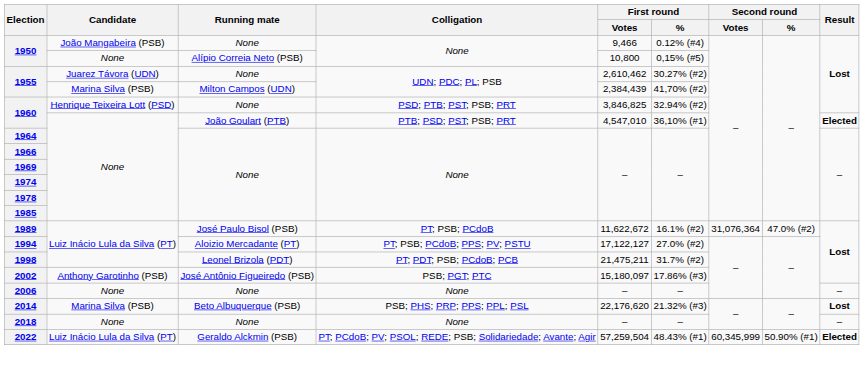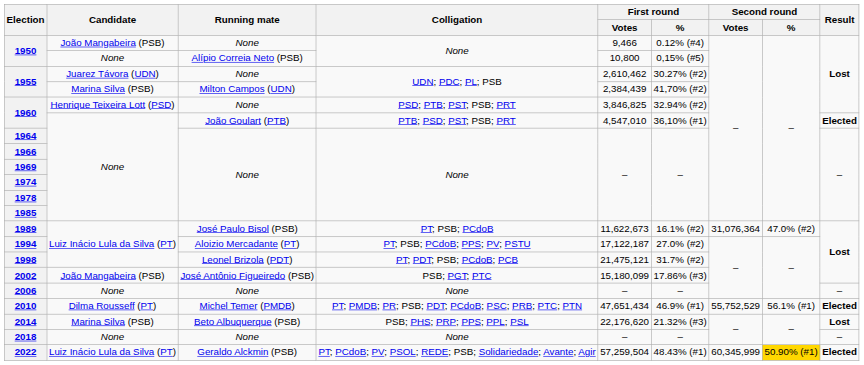 <table class="wikitable" style="text-align:center">
 <tr>
 <th rowspan="2">Election</th>
 <th rowspan="2">Candidate</th>
 <th rowspan="2"><strong>Running mate</strong></th>
 <th rowspan="2">Colligation</th>
 <th colspan="2">First round</th>
 <th colspan="2">Second round</th>
 <th rowspan="2"><strong>Result</strong></th>
 </tr>
 <tr>
 <th><strong>Votes</strong></th>
 <th><strong>%</strong></th>
 <th><strong>Votes</strong></th>
 <th><strong>%</strong></th>
 </tr>
 <tr>
 <th rowspan="2"><a href='#'>1950</a></th>
 <td><a href='#'>João Mangabeira</a> (PSB)</td>
 <td><em>None</em></td>
 <td rowspan="2"><em>None</em></td>
 <td>9,466</td>
 <td>0.12% (#4)</td>
 <td rowspan="12">–</td>
 <td rowspan="12">–</td>
 <td rowspan="5"><strong>Lost</strong> </td>
 </tr>
 <tr>
 <td><em>None</em></td>
 <td><a href='#'>Alípio Correia Neto</a> (PSB)</td>
 <td>10,800</td>
 <td>0,15% (#5)</td>
 </tr>
 <tr>
 <th rowspan="2"><a href='#'>1955</a></th>
 <td><a href='#'>Juarez Távora</a> (<a href='#'>UDN</a>)</td>
 <td><em>None</em></td>
 <td rowspan="2"><a href='#'>UDN</a>; <a href='#'>PDC</a>; <a href='#'>PL</a>; PSB</td>
 <td>2,610,462</td>
 <td>30.27% (#2)</td>
 </tr>
 <tr>
 <td><a href='#'>Marina Silva</a> (PSB)</td>
 <td><a href='#'>Milton Campos</a> (<a href='#'>UDN</a>)</td>
 <td>2,384,439</td>
 <td>41,70% (#2)</td>
 </tr>
 <tr>
 <th rowspan="2"><a href='#'>1960</a></th>
 <td><a href='#'>Henrique Teixeira Lott</a> (<a href='#'>PSD</a>)</td>
 <td><em>None</em></td>
 <td><a href='#'>PSD</a>; <a href='#'>PTB</a>; <a href='#'>PST</a>; PSB; <a href='#'>PRT</a></td>
 <td>3,846,825</td>
 <td>32.94% (#2)</td>
 </tr>
 <tr>
 <td rowspan="7"><em>None</em></td>
 <td><a href='#'>João Goulart</a> (<a href='#'>PTB</a>)</td>
 <td><a href='#'>PTB</a>; <a href='#'>PSD</a>; <a href='#'>PST</a>; PSB; <a href='#'>PRT</a></td>
 <td>4,547,010</td>
 <td>36,10% (#1)</td>
 <td><strong>Elected</strong> </td>
 </tr>
 <tr>
 <th><a href='#'>1964</a></th>
 <td rowspan="6"><em>None</em></td>
 <td rowspan="6"><em>None</em></td>
 <td rowspan="6">–</td>
 <td rowspan="6">–</td>
 <td rowspan="6">–</td>
 </tr>
 <tr>
 <th><a href='#'>1966</a></th>
 </tr>
 <tr>
 <th><a href='#'>1969</a></th>
 </tr>
 <tr>
 <th><a href='#'>1974</a></th>
 </tr>
 <tr>
 <th><a href='#'>1978</a></th>
 </tr>
 <tr>
 <th><a href='#'>1985</a></th>
 </tr>
 <tr>
 <th><a href='#'>1989</a></th>
 <td rowspan="3"><a href='#'>Luiz Inácio Lula da Silva</a> (<a href='#'>PT</a>)</td>
 <td><a href='#'>José Paulo Bisol</a> (PSB)</td>
 <td><a href='#'>PT</a>; PSB; <a href='#'>PCdoB</a></td>
-<td>11,622,672</td>
+<td>11,622,673</td>
 <td>16.1% (#2)</td>
 <td>31,076,364</td>
 <td>47.0% (#2)</td>
 <td rowspan="4"><strong>Lost</strong> </td>
 </tr>
 <tr>
 <th><a href='#'>1994</a></th>
 <td><a href='#'>Aloizio Mercadante</a> (<a href='#'>PT</a>)</td>
 <td><a href='#'>PT</a>; PSB; <a href='#'>PCdoB</a>; <a href='#'>PPS</a>; <a href='#'>PV</a>; <a href='#'>PSTU</a></td>
-<td>17,122,127</td>
+<td>17,122,187</td>
 <td>27.0% (#2)</td>
 <td rowspan="4">–</td>
 <td rowspan="4">–</td>
 </tr>
 <tr>
 <th><a href='#'>1998</a></th>
 <td><a href='#'>Leonel Brizola</a> (<a href='#'>PDT</a>)</td>
 <td><a href='#'>PT</a>; <a href='#'>PDT</a>; PSB; <a href='#'>PCdoB</a>; <a href='#'>PCB</a></td>
-<td>21,475,211</td>
+<td>21,475,121</td>
 <td>31.7% (#2)</td>
 </tr>
 <tr>
 <th><a href='#'>2002</a></th>
-<td><a href='#'>Anthony Garotinho</a> (PSB)</td>
+<td><a href='#'>João Mangabeira</a> (PSB)</td>
 <td><a href='#'>José Antônio Figueiredo</a> (PSB)</td>
 <td>PSB; <a href='#'>PGT</a>; <a href='#'>PTC</a></td>
-<td>15,180,097</td>
+<td>15,180,099</td>
 <td>17.86% (#3)</td>
 </tr>
 <tr>
 <th><a href='#'>2006</a></th>
 <td><em>None</em></td>
 <td><em>None</em></td>
 <td><em>None</em></td>
 <td>–</td>
 <td>–</td>
 <td>–</td>
+</tr>
+<tr>
+<th><a href='#'>2010</a></th>
+<td><a href='#'>Dilma Rousseff</a> (<a href='#'>PT</a>)</td>
+<td><a href='#'>Michel Temer</a> (<a href='#'>PMDB</a>)</td>
+<td><a href='#'>PT</a>; <a href='#'>PMDB</a>; <a href='#'>PR</a>; PSB; <a href='#'>PDT</a>; <a href='#'>PCdoB</a>; <a href='#'>PSC</a>; <a href='#'>PRB</a>; <a href='#'>PTC</a>; <a href='#'>PTN</a></td>
+<td>47,651,434</td>
+<td>46.9% (#1)</td>
+<td>55,752,529</td>
+<td>56.1% (#1)</td>
+<td><strong>Elected</strong> </td>
 </tr>
 <tr>
 <th><a href='#'>2014</a></th>
 <td><a href='#'>Marina Silva</a> (PSB)</td>
 <td><a href='#'>Beto Albuquerque</a> (PSB)</td>
 <td>PSB; <a href='#'>PHS</a>; <a href='#'>PRP</a>; <a href='#'>PPS</a>; <a href='#'>PPL</a>; <a href='#'>PSL</a></td>
 <td>22,176,620</td>
 <td>21.32% (#3)</td>
 <td rowspan="2">–</td>
 <td rowspan="2">–</td>
 <td><strong>Lost</strong> </td>
 </tr>
 <tr>
 <th><a href='#'>2018</a></th>
 <td><em>None</em></td>
 <td><em>None</em></td>
 <td><em>None</em></td>
 <td>–</td>
 <td>–</td>
 <td>–</td>
 </tr>
 <tr>
 <th><a href='#'>2022</a></th>
 <td><a href='#'>Luiz Inácio Lula da Silva</a> (<a href='#'>PT</a>)</td>
 <td><a href='#'>Geraldo Alckmin</a> (PSB)</td>
 <td><a href='#'>PT</a>; <a href='#'>PCdoB</a>; <a href='#'>PV</a>; <a href='#'>PSOL</a>; <a href='#'>REDE</a>; PSB; <a href='#'>Solidariedade</a>; <a href='#'>Avante</a>; <a href='#'>Agir</a></td>
 <td>57,259,504</td>
 <td>48.43% (#1)</td>
 <td>60,345,999</td>
-<td>50.90% (#1)</td>
+<td style="background: gold;">50.90% (#1)</td>
 <td><strong>Elected</strong> </td>
 </tr>
 </table>
